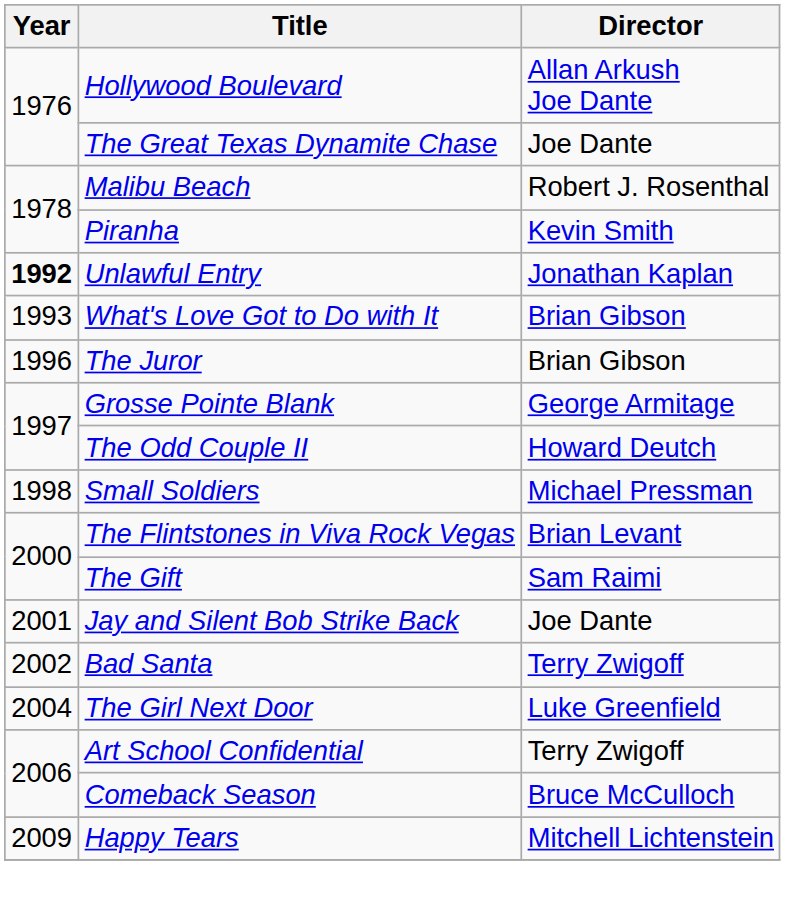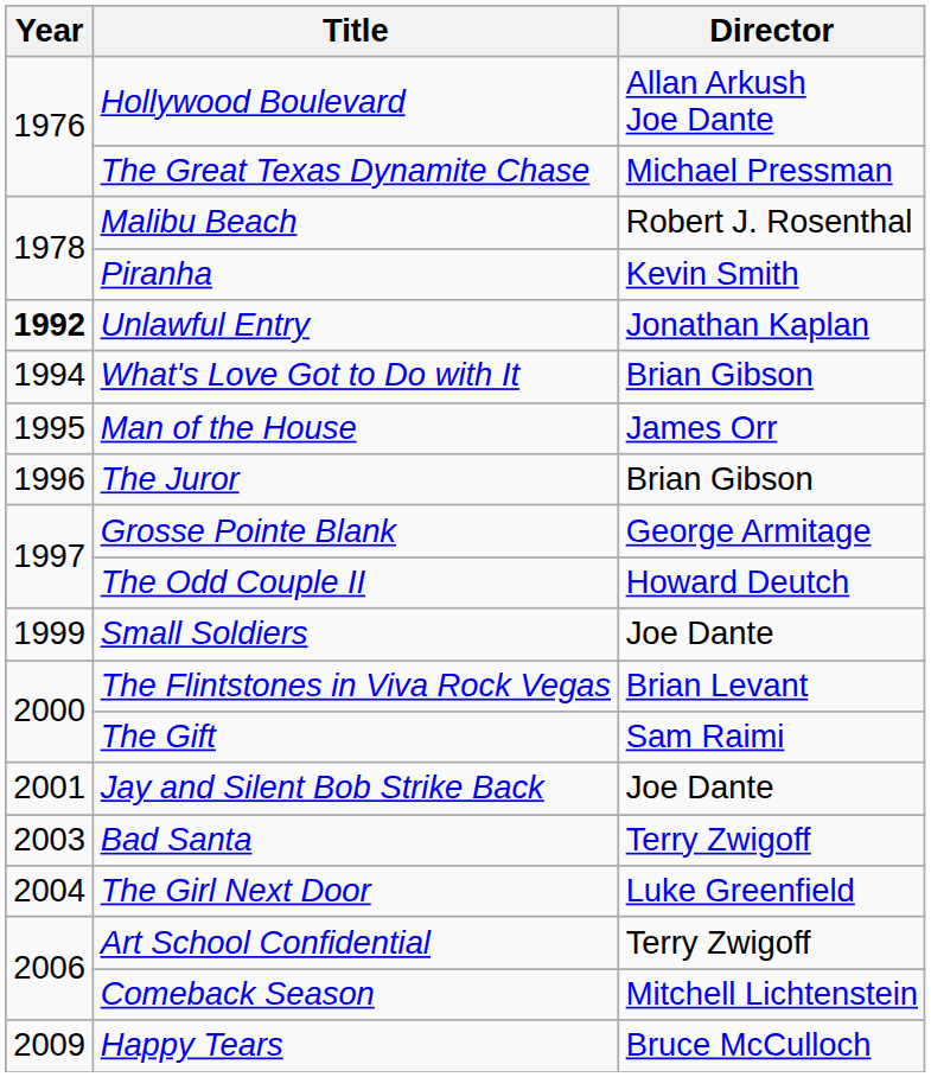 <table class="wikitable">
 <tr>
 <th>Year</th>
 <th>Title</th>
 <th>Director</th>
 </tr>
 <tr>
 <td rowspan=2>1976</td>
 <td><em><a href='#'>Hollywood Boulevard</a></em></td>
 <td><a href='#'>Allan Arkush</a><br><a href='#'>Joe Dante</a></td>
 </tr>
 <tr>
 <td><em><a href='#'>The Great Texas Dynamite Chase</a></em></td>
-<td>Joe Dante</td>
+<td><a href='#'>Michael Pressman</a></td>
 </tr>
 <tr>
 <td rowspan=2>1978</td>
 <td><em><a href='#'>Malibu Beach</a></em></td>
 <td>Robert J. Rosenthal</td>
 </tr>
 <tr>
 <td><em><a href='#'>Piranha</a></em></td>
 <td><a href='#'>Kevin Smith</a></td>
 </tr>
 <tr>
 <td><strong>1992</strong></td>
 <td><em><a href='#'>Unlawful Entry</a></em></td>
 <td><a href='#'>Jonathan Kaplan</a></td>
 </tr>
 <tr>
-<td>1993</td>
+<td>1994</td>
 <td><em><a href='#'>What's Love Got to Do with It</a></em></td>
 <td><a href='#'>Brian Gibson</a></td>
+</tr>
+<tr>
+<td>1995</td>
+<td><em><a href='#'>Man of the House</a></em></td>
+<td><a href='#'>James Orr</a></td>
 </tr>
 <tr>
 <td>1996</td>
 <td><em><a href='#'>The Juror</a></em></td>
 <td>Brian Gibson</td>
 </tr>
 <tr>
 <td rowspan=2>1997</td>
 <td><em><a href='#'>Grosse Pointe Blank</a></em></td>
 <td><a href='#'>George Armitage</a></td>
 </tr>
 <tr>
 <td><em><a href='#'>The Odd Couple II</a></em></td>
 <td><a href='#'>Howard Deutch</a></td>
 </tr>
 <tr>
-<td>1998</td>
+<td>1999</td>
 <td><em><a href='#'>Small Soldiers</a></em></td>
-<td><a href='#'>Michael Pressman</a></td>
+<td>Joe Dante</td>
 </tr>
 <tr>
 <td rowspan=2>2000</td>
 <td><em><a href='#'>The Flintstones in Viva Rock Vegas</a></em></td>
 <td><a href='#'>Brian Levant</a></td>
 </tr>
 <tr>
 <td><em><a href='#'>The Gift</a></em></td>
 <td><a href='#'>Sam Raimi</a></td>
 </tr>
 <tr>
 <td>2001</td>
 <td><em><a href='#'>Jay and Silent Bob Strike Back</a></em></td>
 <td>Joe Dante</td>
 </tr>
 <tr>
-<td>2002</td>
+<td>2003</td>
 <td><em><a href='#'>Bad Santa</a></em></td>
 <td><a href='#'>Terry Zwigoff</a></td>
 </tr>
 <tr>
 <td>2004</td>
 <td><em><a href='#'>The Girl Next Door</a></em></td>
 <td><a href='#'>Luke Greenfield</a></td>
 </tr>
 <tr>
 <td rowspan=2>2006</td>
 <td><em><a href='#'>Art School Confidential</a></em></td>
 <td>Terry Zwigoff</td>
 </tr>
 <tr>
 <td><em><a href='#'>Comeback Season</a></em></td>
-<td><a href='#'>Bruce McCulloch</a></td>
+<td><a href='#'>Mitchell Lichtenstein</a></td>
 </tr>
 <tr>
 <td>2009</td>
 <td><em><a href='#'>Happy Tears</a></em></td>
-<td><a href='#'>Mitchell Lichtenstein</a></td>
+<td><a href='#'>Bruce McCulloch</a></td>
 </tr>
 <tr>
 </tr>
 </table>
